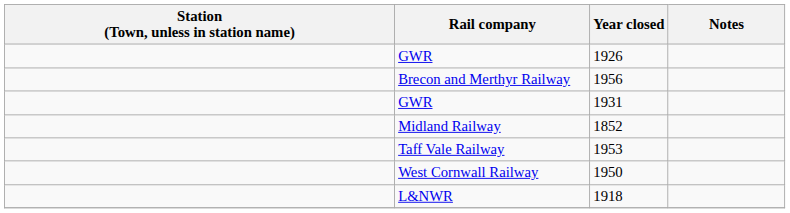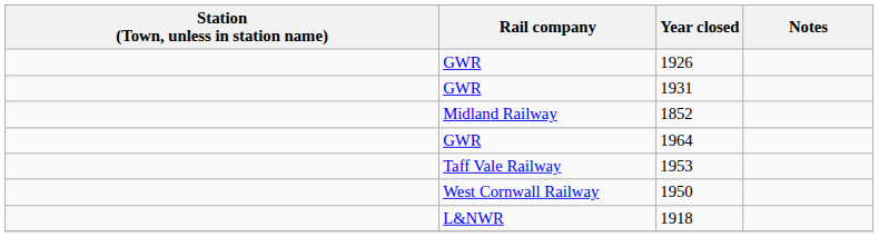 <table class="wikitable sortable">
 <tr>
 <th style="width:50%">Station<br>(Town, unless in station name)</th>
 <th style="width:25%">Rail company</th>
 <th style="width:10%">Year closed</th>
 <th style="width:20%">Notes</th>
 </tr>
 <tr>
 <td></td>
 <td><a href='#'>GWR</a></td>
 <td>1926</td>
 <td></td>
 </tr>
 <tr>
 <td></td>
-<td><a href='#'>Brecon and Merthyr Railway</a></td>
-<td>1956</td>
-<td></td>
-</tr>
-<tr>
-<td></td>
 <td><a href='#'>GWR</a></td>
 <td>1931</td>
 <td></td>
 </tr>
 <tr>
 <td></td>
 <td><a href='#'>Midland Railway</a></td>
 <td>1852</td>
+<td></td>
+</tr>
+<tr>
+<td></td>
+<td><a href='#'>GWR</a></td>
+<td>1964</td>
 <td></td>
 </tr>
 <tr>
 <td></td>
 <td><a href='#'>Taff Vale Railway</a></td>
 <td>1953</td>
 <td></td>
 </tr>
 <tr>
 <td></td>
 <td><a href='#'>West Cornwall Railway</a></td>
 <td>1950</td>
 <td></td>
 </tr>
 <tr>
 <td></td>
 <td><a href='#'>L&NWR</a></td>
 <td>1918</td>
 <td></td>
 </tr>
 <tr>
 </tr>
 </table>
